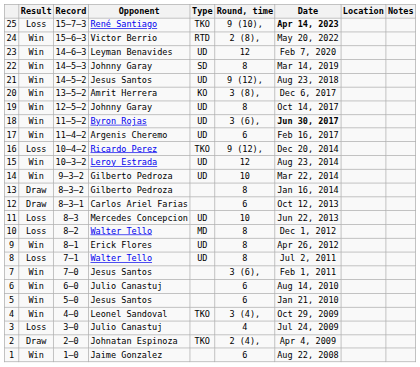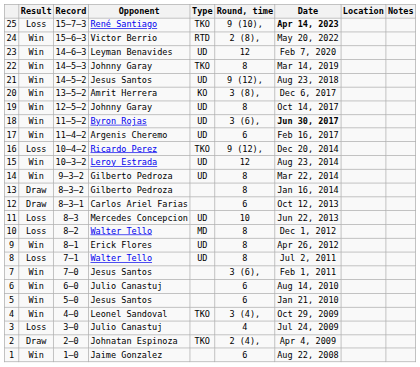 <table class="wikitable" style="text-align:center; font-size:95%">
 <tr>
 <th></th>
 <th>Result</th>
 <th>Record</th>
 <th>Opponent</th>
 <th>Type</th>
 <th>Round, time</th>
 <th>Date</th>
 <th>Location</th>
 <th>Notes</th>
 </tr>
 <tr>
 <td>25</td>
 <td>Loss</td>
 <td>15–7–3</td>
 <td style="text-align:left;"><a href='#'>René Santiago</a></td>
 <td>TKO</td>
 <td>9 (10), </td>
 <td><strong>Apr 14, 2023</strong></td>
 <td style="text-align:left;"></td>
 <td style="text-align:left;"></td>
 </tr>
 <tr>
 <td>24</td>
 <td>Win</td>
 <td>15–6–3</td>
 <td style="text-align:left;">Victor Berrio</td>
 <td>RTD</td>
 <td>2 (8), </td>
 <td>May 20, 2022</td>
 <td style="text-align:left;"></td>
 <td></td>
 </tr>
 <tr>
 <td>23</td>
 <td>Win</td>
 <td>14–6–3</td>
 <td style="text-align:left;">Leyman Benavides</td>
 <td>UD</td>
 <td>12</td>
 <td>Feb 7, 2020</td>
 <td style="text-align:left;"></td>
 <td></td>
 </tr>
 <tr>
 <td>22</td>
 <td>Win</td>
 <td>14–5–3</td>
 <td style="text-align:left;">Johnny Garay</td>
-<td>SD</td>
+<td>TKO</td>
 <td>8</td>
 <td>Mar 14, 2019</td>
 <td style="text-align:left;"></td>
 <td></td>
 </tr>
 <tr>
 <td>21</td>
 <td>Win</td>
 <td>14–5–2</td>
 <td style="text-align:left;">Jesus Santos</td>
 <td>UD</td>
 <td>9 (12), </td>
 <td>Aug 23, 2018</td>
 <td style="text-align:left;"></td>
 <td></td>
 </tr>
 <tr>
 <td>20</td>
 <td>Win</td>
 <td>13–5–2</td>
 <td style="text-align:left;">Amrit Herrera</td>
 <td>KO</td>
 <td>3 (8), </td>
 <td>Dec 6, 2017</td>
 <td style="text-align:left;"></td>
 <td></td>
 </tr>
 <tr>
 <td>19</td>
 <td>Win</td>
 <td>12–5–2</td>
 <td style="text-align:left;">Johnny Garay</td>
 <td>UD</td>
 <td>8</td>
 <td>Oct 14, 2017</td>
 <td style="text-align:left;"></td>
 <td></td>
 </tr>
 <tr>
 <td>18</td>
 <td>Win</td>
 <td>11–5–2</td>
 <td style="text-align:left;"><a href='#'>Byron Rojas</a></td>
 <td>UD</td>
 <td>3 (6), </td>
 <td><strong>Jun 30, 2017</strong></td>
 <td style="text-align:left;"></td>
 <td></td>
 </tr>
 <tr>
 <td>17</td>
 <td>Win</td>
 <td>11–4–2</td>
 <td style="text-align:left;">Argenis Cheremo</td>
 <td>UD</td>
 <td>6</td>
 <td>Feb 16, 2017</td>
 <td style="text-align:left;"></td>
 <td></td>
 </tr>
 <tr>
 <td>16</td>
 <td>Loss</td>
 <td>10–4–2</td>
 <td style="text-align:left;"><a href='#'>Ricardo Perez</a></td>
 <td>TKO</td>
 <td>9 (12), </td>
 <td>Dec 20, 2014</td>
 <td style="text-align:left;"></td>
 <td style="text-align:left;"></td>
 </tr>
 <tr>
 <td>15</td>
 <td>Win</td>
 <td>10–3–2</td>
 <td style="text-align:left;"><a href='#'>Leroy Estrada</a></td>
 <td>UD</td>
 <td>12</td>
 <td>Aug 23, 2014</td>
 <td style="text-align:left;"></td>
 <td style="text-align:left;"></td>
 </tr>
 <tr>
 <td>14</td>
 <td>Win</td>
 <td>9–3–2</td>
 <td style="text-align:left;">Gilberto Pedroza</td>
 <td>UD</td>
-<td>10</td>
+<td>8</td>
 <td>Mar 22, 2014</td>
 <td style="text-align:left;"></td>
 <td style="text-align:left;"></td>
 </tr>
 <tr>
 <td>13</td>
 <td>Draw</td>
 <td>8–3–2</td>
 <td style="text-align:left;">Gilberto Pedroza</td>
 <td></td>
 <td>8</td>
 <td>Jan 16, 2014</td>
 <td style="text-align:left;"></td>
 <td style="text-align:left;"></td>
 </tr>
 <tr>
 <td>12</td>
 <td>Draw</td>
 <td>8–3–1</td>
 <td style="text-align:left;">Carlos Ariel Farias</td>
 <td></td>
 <td>6</td>
 <td>Oct 12, 2013</td>
 <td style="text-align:left;"></td>
 <td></td>
 </tr>
 <tr>
 <td>11</td>
 <td>Loss</td>
 <td>8–3</td>
 <td style="text-align:left;">Mercedes Concepcion</td>
 <td>UD</td>
 <td>10</td>
 <td>Jun 22, 2013</td>
 <td style="text-align:left;"></td>
 <td style="text-align:left;"></td>
 </tr>
 <tr>
 <td>10</td>
 <td>Loss</td>
 <td>8–2</td>
 <td style="text-align:left;"><a href='#'>Walter Tello</a></td>
 <td>MD</td>
 <td>8</td>
 <td>Dec 1, 2012</td>
 <td style="text-align:left;"></td>
 <td></td>
 </tr>
 <tr>
 <td>9</td>
 <td>Win</td>
 <td>8–1</td>
 <td style="text-align:left;">Erick Flores</td>
 <td>UD</td>
 <td>8</td>
 <td>Apr 26, 2012</td>
 <td style="text-align:left;"></td>
 <td></td>
 </tr>
 <tr>
 <td>8</td>
 <td>Loss</td>
 <td>7–1</td>
 <td style="text-align:left;"><a href='#'>Walter Tello</a></td>
 <td>UD</td>
 <td>8</td>
 <td>Jul 2, 2011</td>
 <td style="text-align:left;"></td>
 <td></td>
 </tr>
 <tr>
 <td>7</td>
 <td>Win</td>
 <td>7–0</td>
 <td style="text-align:left;">Jesus Santos</td>
 <td></td>
 <td>3 (6), </td>
 <td>Feb 1, 2011</td>
 <td style="text-align:left;"></td>
 <td></td>
 </tr>
 <tr>
 <td>6</td>
 <td>Win</td>
 <td>6–0</td>
 <td style="text-align:left;">Julio Canastuj</td>
 <td></td>
 <td>6</td>
 <td>Aug 14, 2010</td>
 <td style="text-align:left;"></td>
 <td></td>
 </tr>
 <tr>
 <td>5</td>
 <td>Win</td>
 <td>5–0</td>
 <td style="text-align:left;">Jesus Santos</td>
 <td></td>
 <td>6</td>
 <td>Jan 21, 2010</td>
 <td style="text-align:left;"></td>
 <td></td>
 </tr>
 <tr>
 <td>4</td>
 <td>Win</td>
 <td>4–0</td>
 <td style="text-align:left;">Leonel Sandoval</td>
 <td>TKO</td>
 <td>3 (4), </td>
 <td>Oct 29, 2009</td>
 <td style="text-align:left;"></td>
 <td></td>
 </tr>
 <tr>
 <td>3</td>
 <td>Loss</td>
 <td>3–0</td>
 <td style="text-align:left;">Julio Canastuj</td>
 <td></td>
 <td>4</td>
 <td>Jul 24, 2009</td>
 <td style="text-align:left;"></td>
 <td></td>
 </tr>
 <tr>
 <td>2</td>
 <td>Draw</td>
 <td>2–0</td>
 <td style="text-align:left;">Johnatan Espinoza</td>
 <td>TKO</td>
 <td>2 (4), </td>
 <td>Apr 4, 2009</td>
 <td style="text-align:left;"></td>
 <td></td>
 </tr>
 <tr>
 <td>1</td>
 <td>Win</td>
 <td>1–0</td>
 <td style="text-align:left;">Jaime Gonzalez</td>
 <td></td>
 <td>6</td>
 <td>Aug 22, 2008</td>
 <td style="text-align:left;"></td>
 <td></td>
 </tr>
 </table>
